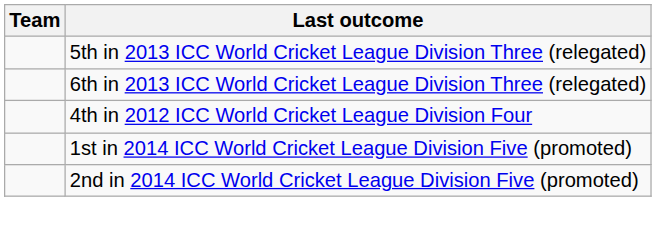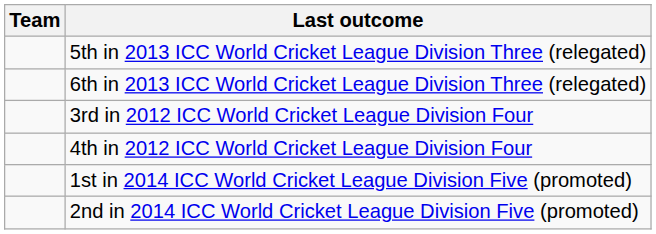 <table class="wikitable">
 <tr>
 <th>Team</th>
 <th>Last outcome</th>
 </tr>
 <tr>
 <td></td>
 <td>5th in <a href='#'>2013 ICC World Cricket League Division Three</a> (relegated)</td>
 </tr>
 <tr>
 <td></td>
 <td>6th in <a href='#'>2013 ICC World Cricket League Division Three</a> (relegated)</td>
 </tr>
 <tr>
 <td></td>
+<td>3rd in <a href='#'>2012 ICC World Cricket League Division Four</a></td>
+</tr>
+<tr>
+<td></td>
 <td>4th  in <a href='#'>2012 ICC World Cricket League Division Four</a></td>
 </tr>
 <tr>
 <td></td>
 <td>1st in <a href='#'>2014 ICC World Cricket League Division Five</a> (promoted)</td>
 </tr>
 <tr>
 <td></td>
 <td>2nd in <a href='#'>2014 ICC World Cricket League Division Five</a> (promoted)</td>
 </tr>
 </table>
